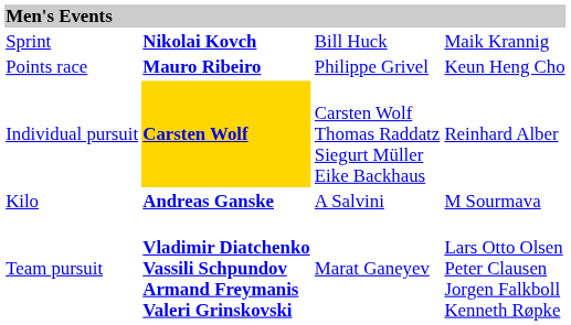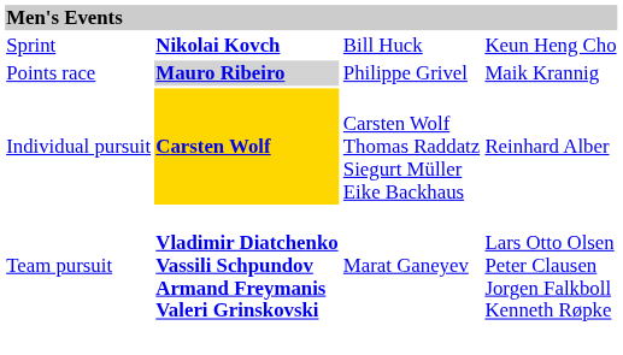 <table>
 <tr bgcolor="#cccccc">
 <td colspan=4><strong>Men's Events</strong></td>
 </tr>
 <tr>
 <td><a href='#'>Sprint</a> <br></td>
 <td><strong><a href='#'>Nikolai Kovch</a><br><small></small> </strong></td>
 <td><a href='#'>Bill Huck</a><br><small></small></td>
-<td><a href='#'>Maik Krannig</a><br><small></small></td>
+<td><a href='#'>Keun Heng Cho</a><br><small></small></td>
 </tr>
 <tr>
 <td><a href='#'>Points race</a> <br></td>
-<td><strong><a href='#'>Mauro Ribeiro</a><br><small></small> </strong></td>
+<td style="background: lightgrey;"><strong><a href='#'>Mauro Ribeiro</a><br><small></small> </strong></td>
 <td><a href='#'>Philippe Grivel</a><br><small></small></td>
-<td><a href='#'>Keun Heng Cho</a><br><small></small></td>
+<td><a href='#'>Maik Krannig</a><br><small></small></td>
 </tr>
 <tr>
 <td><a href='#'>Individual pursuit</a> <br>	</td>
 <td style="background: gold;"><strong><a href='#'>Carsten Wolf</a><br><small></small> </strong></td>
 <td><br><a href='#'>Carsten Wolf</a><br><a href='#'>Thomas Raddatz</a><br><a href='#'>Siegurt Müller</a><br><a href='#'>Eike Backhaus</a></td>
 <td><a href='#'>Reinhard Alber</a><br><small></small></td>
 </tr>
 <tr>
-<td><a href='#'>Kilo</a> <br></td>
-<td><strong><a href='#'>Andreas Ganske</a><br><small></small> </strong></td>
-<td><a href='#'>A Salvini</a><br><small></small></td>
-<td><a href='#'>M Sourmava</a><br><small></small></td>
-</tr>
-<tr>
 <td><a href='#'>Team pursuit</a> <br></td>
 <td><strong><br><a href='#'>Vladimir Diatchenko</a><br><a href='#'>Vassili Schpundov</a><br><a href='#'>Armand Freymanis</a><br><a href='#'>Valeri Grinskovski</a></strong></td>
 <td><a href='#'>Marat Ganeyev</a><br><small></small></td>
 <td><br><a href='#'>Lars Otto Olsen</a><br><a href='#'>Peter Clausen</a><br><a href='#'>Jorgen Falkboll</a><br><a href='#'>Kenneth Røpke</a></td>
 </tr>
 </table>
